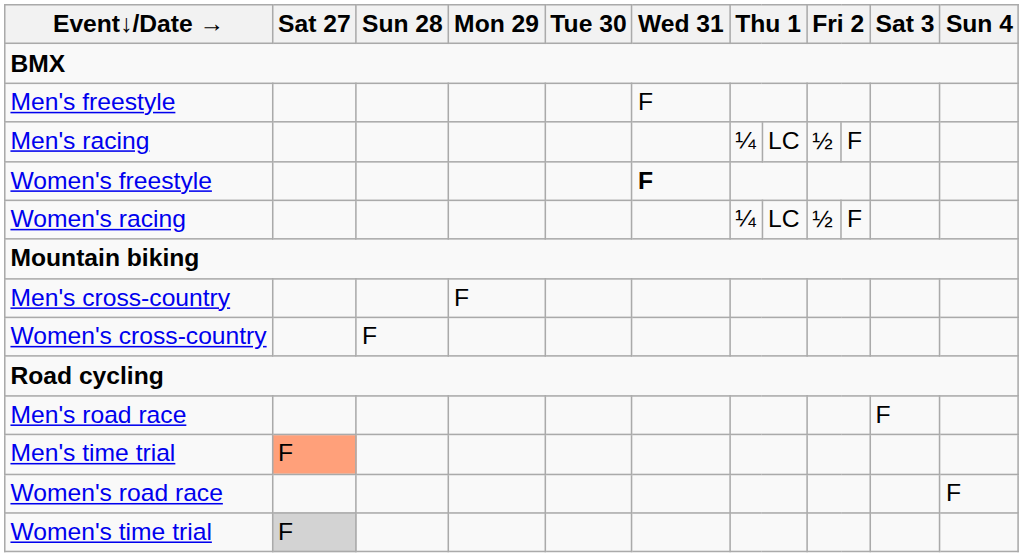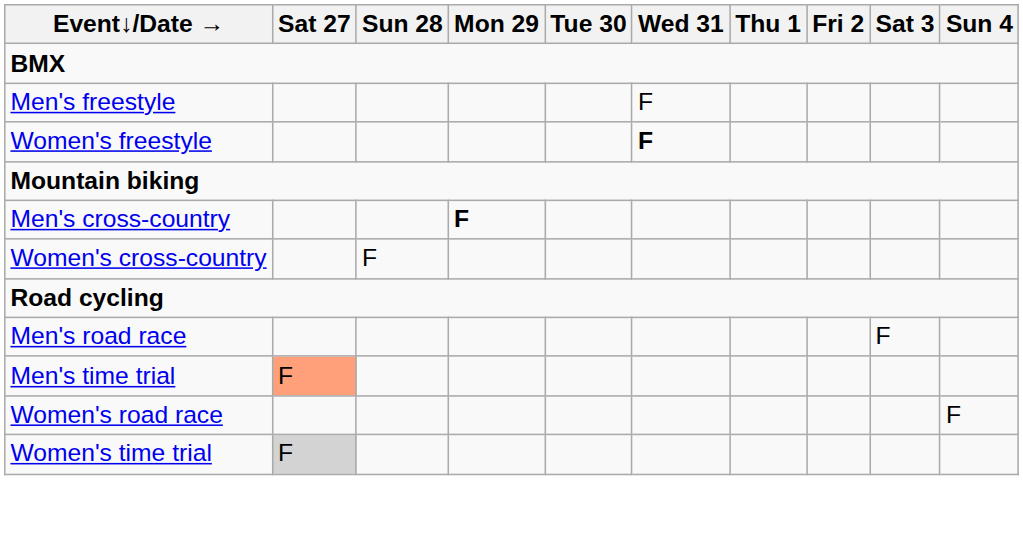 <table class="wikitable olympic-schedule cycling-2024">
 <tr>
 <th>Event↓/Date →</th>
 <th>Sat 27</th>
 <th>Sun 28</th>
 <th>Mon 29</th>
 <th>Tue 30</th>
 <th>Wed 31</th>
 <th colspan=2>Thu 1</th>
 <th colspan=2>Fri 2</th>
 <th>Sat 3</th>
 <th>Sun 4</th>
 </tr>
 <tr>
 <td colspan="12" class="event"><strong>BMX</strong></td>
 </tr>
 <tr>
 <td class="event"><a href='#'>Men's freestyle</a></td>
 <td></td>
 <td></td>
 <td></td>
 <td class="heats"></td>
 <td class="final">F</td>
 <td colspan=2></td>
 <td colspan=2></td>
 <td></td>
 <td></td>
 </tr>
 <tr>
-<td class="event"><a href='#'>Men's racing</a></td>
-<td></td>
-<td></td>
-<td></td>
-<td></td>
-<td></td>
-<td class="quarterfinals">¼</td>
-<td class="quarterfinals">LC</td>
-<td class="semifinals">½</td>
-<td class="final">F</td>
-<td></td>
-<td></td>
-</tr>
-<tr>
 <td class="event"><a href='#'>Women's freestyle</a></td>
 <td></td>
 <td></td>
 <td></td>
 <td class="heats"></td>
 <td class="final"><strong>F</strong></td>
 <td colspan=2></td>
 <td colspan=2></td>
 <td></td>
 <td></td>
 </tr>
 <tr>
-<td class="event"><a href='#'>Women's racing</a></td>
-<td></td>
-<td></td>
-<td></td>
-<td></td>
-<td></td>
-<td class="quarterfinals">¼</td>
-<td class="quarterfinals">LC</td>
-<td class="semifinals">½</td>
-<td class="final">F</td>
-<td></td>
-<td></td>
-</tr>
-<tr>
 <td colspan="12" class="event"><strong>Mountain biking</strong></td>
 </tr>
 <tr>
 <td class="event"><a href='#'>Men's cross-country</a></td>
 <td></td>
 <td></td>
-<td class="final">F</td>
+<td class="final"><strong>F</strong></td>
 <td></td>
 <td></td>
 <td colspan=2></td>
 <td colspan=2></td>
 <td></td>
 <td></td>
 </tr>
 <tr>
 <td class="event"><a href='#'>Women's cross-country</a></td>
 <td></td>
 <td class="final">F</td>
 <td></td>
 <td></td>
 <td></td>
 <td colspan=2></td>
 <td colspan=2></td>
 <td></td>
 <td></td>
 </tr>
 <tr>
 <td colspan="12" class="event"><strong>Road cycling</strong></td>
 </tr>
 <tr>
 <td class="event"><a href='#'>Men's road race</a></td>
 <td></td>
 <td></td>
 <td></td>
 <td></td>
 <td></td>
 <td colspan=2></td>
 <td colspan=2></td>
 <td class="final">F</td>
 <td></td>
 </tr>
 <tr>
 <td class="event"><a href='#'>Men's time trial</a></td>
 <td class="final" style="background: lightsalmon;">F</td>
 <td></td>
 <td></td>
 <td></td>
 <td></td>
 <td colspan=2></td>
 <td colspan=2></td>
 <td></td>
 <td></td>
 </tr>
 <tr>
 <td class="event"><a href='#'>Women's road race</a></td>
 <td></td>
 <td></td>
 <td></td>
 <td></td>
 <td></td>
 <td colspan=2></td>
 <td colspan=2></td>
 <td></td>
 <td class="final">F</td>
 </tr>
 <tr>
 <td class="event"><a href='#'>Women's time trial</a></td>
 <td class="final" style="background: lightgrey;">F</td>
 <td></td>
 <td></td>
 <td></td>
 <td></td>
 <td colspan=2></td>
 <td colspan=2></td>
 <td></td>
 <td></td>
 </tr>
 </table>
